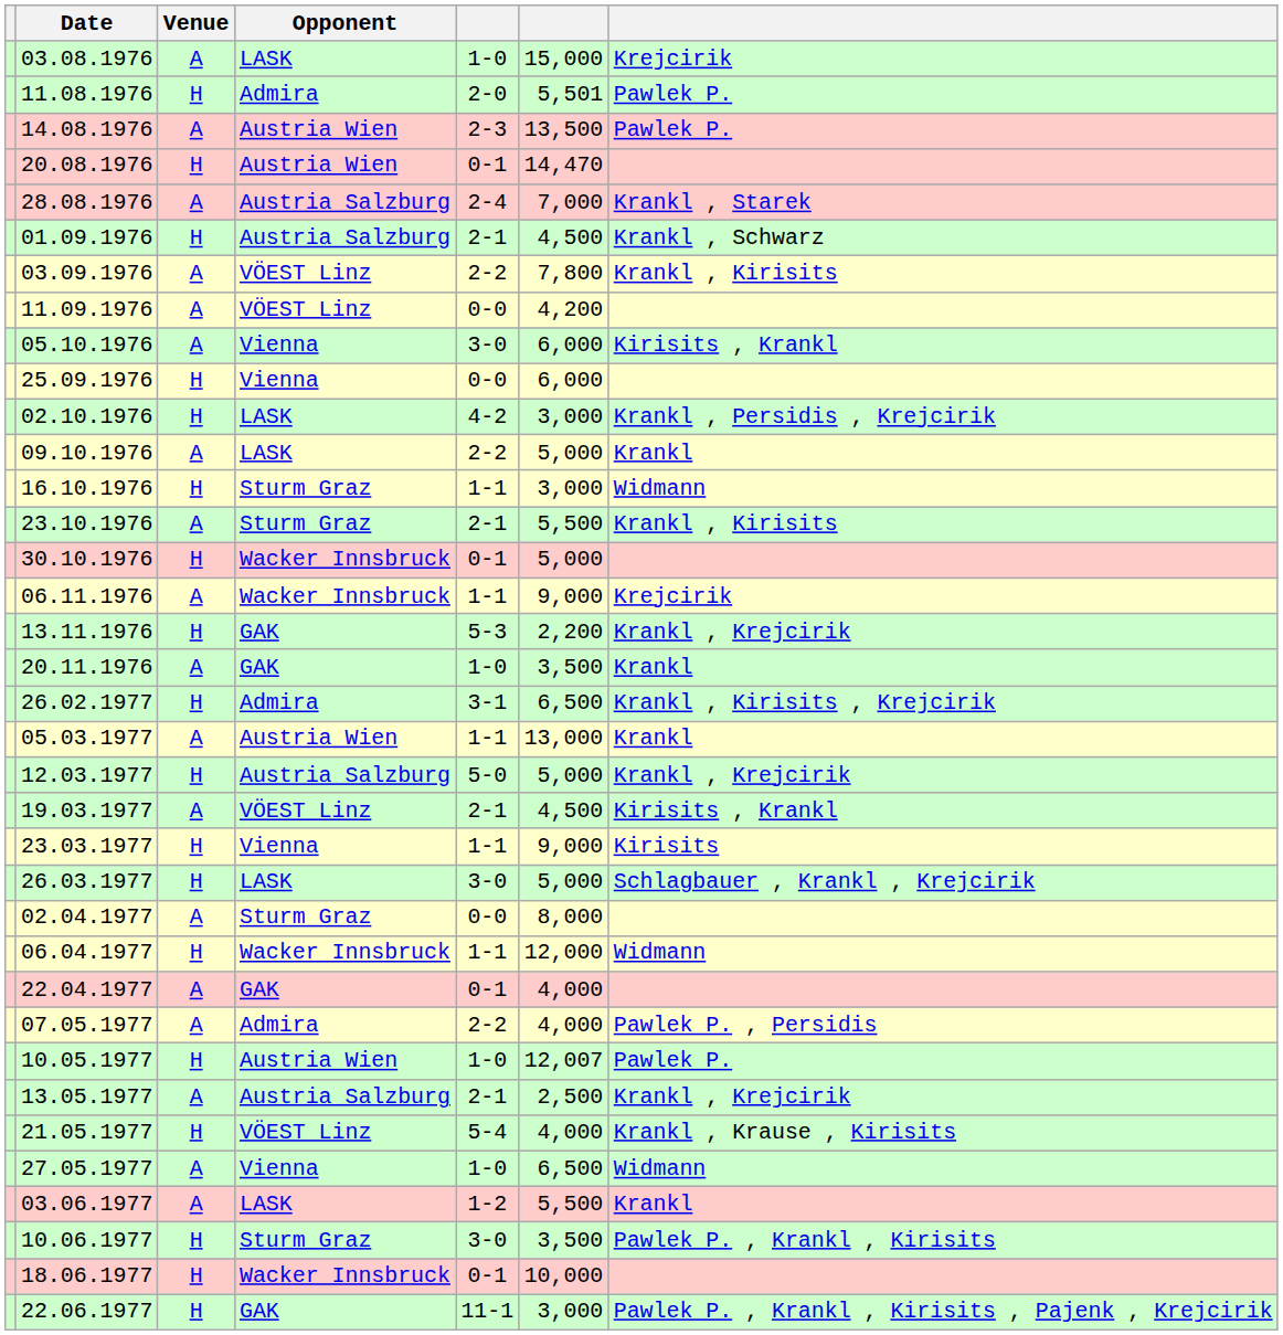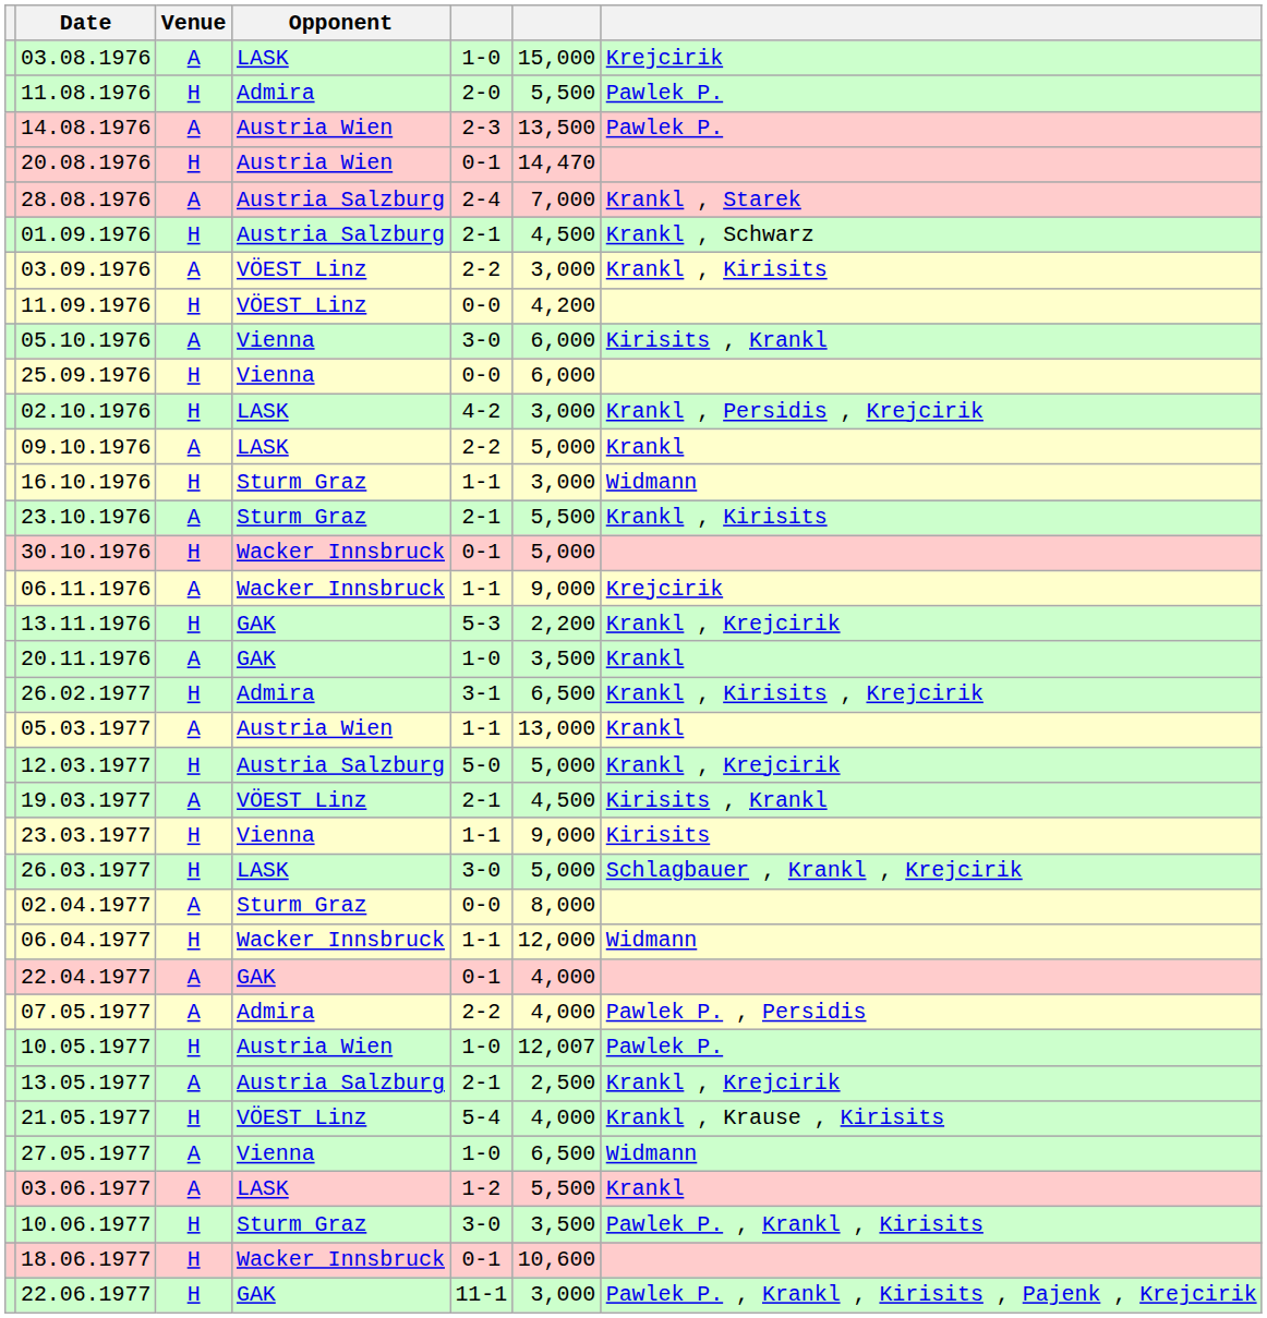 <table class="wikitable" Style="text-align: center">
 <tr>
 <th></th>
 <th>Date</th>
 <th>Venue</th>
 <th>Opponent</th>
 <th></th>
 <th></th>
 <th></th>
 </tr>
 <tr style="background:#cfc">
 <td></td>
 <td>03.08.1976</td>
 <td><a href='#'>A</a></td>
 <td align="left"><a href='#'>LASK</a></td>
 <td>1-0</td>
 <td align="right">15,000</td>
 <td align="left"><a href='#'>Krejcirik</a> </td>
 </tr>
 <tr style="background:#cfc">
 <td></td>
 <td>11.08.1976</td>
 <td><a href='#'>H</a></td>
 <td align="left"><a href='#'>Admira</a></td>
 <td>2-0</td>
-<td align="right">5,501</td>
+<td align="right">5,500</td>
 <td align="left"><a href='#'>Pawlek P.</a>  </td>
 </tr>
 <tr style="background:#fcc">
 <td></td>
 <td>14.08.1976</td>
 <td><a href='#'>A</a></td>
 <td align="left"><a href='#'>Austria Wien</a></td>
 <td>2-3</td>
 <td align="right">13,500</td>
 <td align="left"><a href='#'>Pawlek P.</a>  </td>
 </tr>
 <tr style="background:#fcc">
 <td></td>
 <td>20.08.1976</td>
 <td><a href='#'>H</a></td>
 <td align="left"><a href='#'>Austria Wien</a></td>
 <td>0-1</td>
 <td align="right">14,470</td>
 <td align="left"></td>
 </tr>
 <tr style="background:#fcc">
 <td></td>
 <td>28.08.1976</td>
 <td><a href='#'>A</a></td>
 <td align="left"><a href='#'>Austria Salzburg</a></td>
 <td>2-4</td>
 <td align="right">7,000</td>
 <td align="left"><a href='#'>Krankl</a> , <a href='#'>Starek</a> </td>
 </tr>
 <tr style="background:#cfc">
 <td></td>
 <td>01.09.1976</td>
 <td><a href='#'>H</a></td>
 <td align="left"><a href='#'>Austria Salzburg</a></td>
 <td>2-1</td>
 <td align="right">4,500</td>
 <td align="left"><a href='#'>Krankl</a> , Schwarz </td>
 </tr>
 <tr style="background:#ffc">
 <td></td>
 <td>03.09.1976</td>
 <td><a href='#'>A</a></td>
 <td align="left"><a href='#'>VÖEST Linz</a></td>
 <td>2-2</td>
-<td align="right">7,800</td>
+<td align="right">3,000</td>
 <td align="left"><a href='#'>Krankl</a> , <a href='#'>Kirisits</a> </td>
 </tr>
 <tr style="background:#ffc">
 <td></td>
 <td>11.09.1976</td>
-<td><a href='#'>A</a></td>
+<td><a href='#'>H</a></td>
 <td align="left"><a href='#'>VÖEST Linz</a></td>
 <td>0-0</td>
 <td align="right">4,200</td>
 <td align="left"></td>
 </tr>
 <tr style="background:#cfc">
 <td></td>
 <td>05.10.1976</td>
 <td><a href='#'>A</a></td>
 <td align="left"><a href='#'>Vienna</a></td>
 <td>3-0</td>
 <td align="right">6,000</td>
 <td align="left"><a href='#'>Kirisits</a>  , <a href='#'>Krankl</a> </td>
 </tr>
 <tr style="background:#ffc">
 <td></td>
 <td>25.09.1976</td>
 <td><a href='#'>H</a></td>
 <td align="left"><a href='#'>Vienna</a></td>
 <td>0-0</td>
 <td align="right">6,000</td>
 <td align="left"></td>
 </tr>
 <tr style="background:#cfc">
 <td></td>
 <td>02.10.1976</td>
 <td><a href='#'>H</a></td>
 <td align="left"><a href='#'>LASK</a></td>
 <td>4-2</td>
 <td align="right">3,000</td>
 <td align="left"><a href='#'>Krankl</a>  , <a href='#'>Persidis</a> , <a href='#'>Krejcirik</a> </td>
 </tr>
 <tr style="background:#ffc">
 <td></td>
 <td>09.10.1976</td>
 <td><a href='#'>A</a></td>
 <td align="left"><a href='#'>LASK</a></td>
 <td>2-2</td>
 <td align="right">5,000</td>
 <td align="left"><a href='#'>Krankl</a>  </td>
 </tr>
 <tr style="background:#ffc">
 <td></td>
 <td>16.10.1976</td>
 <td><a href='#'>H</a></td>
 <td align="left"><a href='#'>Sturm Graz</a></td>
 <td>1-1</td>
 <td align="right">3,000</td>
 <td align="left"><a href='#'>Widmann</a> </td>
 </tr>
 <tr style="background:#cfc">
 <td></td>
 <td>23.10.1976</td>
 <td><a href='#'>A</a></td>
 <td align="left"><a href='#'>Sturm Graz</a></td>
 <td>2-1</td>
 <td align="right">5,500</td>
 <td align="left"><a href='#'>Krankl</a> , <a href='#'>Kirisits</a> </td>
 </tr>
 <tr style="background:#fcc">
 <td></td>
 <td>30.10.1976</td>
 <td><a href='#'>H</a></td>
 <td align="left"><a href='#'>Wacker Innsbruck</a></td>
 <td>0-1</td>
 <td align="right">5,000</td>
 <td align="left"></td>
 </tr>
 <tr style="background:#ffc">
 <td></td>
 <td>06.11.1976</td>
 <td><a href='#'>A</a></td>
 <td align="left"><a href='#'>Wacker Innsbruck</a></td>
 <td>1-1</td>
 <td align="right">9,000</td>
 <td align="left"><a href='#'>Krejcirik</a> </td>
 </tr>
 <tr style="background:#cfc">
 <td></td>
 <td>13.11.1976</td>
 <td><a href='#'>H</a></td>
 <td align="left"><a href='#'>GAK</a></td>
 <td>5-3</td>
 <td align="right">2,200</td>
 <td align="left"><a href='#'>Krankl</a>  , <a href='#'>Krejcirik</a>   </td>
 </tr>
 <tr style="background:#cfc">
 <td></td>
 <td>20.11.1976</td>
 <td><a href='#'>A</a></td>
 <td align="left"><a href='#'>GAK</a></td>
 <td>1-0</td>
 <td align="right">3,500</td>
 <td align="left"><a href='#'>Krankl</a> </td>
 </tr>
 <tr style="background:#cfc">
 <td></td>
 <td>26.02.1977</td>
 <td><a href='#'>H</a></td>
 <td align="left"><a href='#'>Admira</a></td>
 <td>3-1</td>
 <td align="right">6,500</td>
 <td align="left"><a href='#'>Krankl</a> , <a href='#'>Kirisits</a> , <a href='#'>Krejcirik</a> </td>
 </tr>
 <tr style="background:#ffc">
 <td></td>
 <td>05.03.1977</td>
 <td><a href='#'>A</a></td>
 <td align="left"><a href='#'>Austria Wien</a></td>
 <td>1-1</td>
 <td align="right">13,000</td>
 <td align="left"><a href='#'>Krankl</a> </td>
 </tr>
 <tr style="background:#cfc">
 <td></td>
 <td>12.03.1977</td>
 <td><a href='#'>H</a></td>
 <td align="left"><a href='#'>Austria Salzburg</a></td>
 <td>5-0</td>
 <td align="right">5,000</td>
 <td align="left"><a href='#'>Krankl</a>    , <a href='#'>Krejcirik</a> </td>
 </tr>
 <tr style="background:#cfc">
 <td></td>
 <td>19.03.1977</td>
 <td><a href='#'>A</a></td>
 <td align="left"><a href='#'>VÖEST Linz</a></td>
 <td>2-1</td>
 <td align="right">4,500</td>
 <td align="left"><a href='#'>Kirisits</a> , <a href='#'>Krankl</a> </td>
 </tr>
 <tr style="background:#ffc">
 <td></td>
 <td>23.03.1977</td>
 <td><a href='#'>H</a></td>
 <td align="left"><a href='#'>Vienna</a></td>
 <td>1-1</td>
 <td align="right">9,000</td>
 <td align="left"><a href='#'>Kirisits</a> </td>
 </tr>
 <tr style="background:#cfc">
 <td></td>
 <td>26.03.1977</td>
 <td><a href='#'>H</a></td>
 <td align="left"><a href='#'>LASK</a></td>
 <td>3-0</td>
 <td align="right">5,000</td>
 <td align="left"><a href='#'>Schlagbauer</a> , <a href='#'>Krankl</a> , <a href='#'>Krejcirik</a> </td>
 </tr>
 <tr style="background:#ffc">
 <td></td>
 <td>02.04.1977</td>
 <td><a href='#'>A</a></td>
 <td align="left"><a href='#'>Sturm Graz</a></td>
 <td>0-0</td>
 <td align="right">8,000</td>
 <td align="left"></td>
 </tr>
 <tr style="background:#ffc">
 <td></td>
 <td>06.04.1977</td>
 <td><a href='#'>H</a></td>
 <td align="left"><a href='#'>Wacker Innsbruck</a></td>
 <td>1-1</td>
 <td align="right">12,000</td>
 <td align="left"><a href='#'>Widmann</a> </td>
 </tr>
 <tr style="background:#fcc">
 <td></td>
 <td>22.04.1977</td>
 <td><a href='#'>A</a></td>
 <td align="left"><a href='#'>GAK</a></td>
 <td>0-1</td>
 <td align="right">4,000</td>
 <td align="left"></td>
 </tr>
 <tr style="background:#ffc">
 <td></td>
 <td>07.05.1977</td>
 <td><a href='#'>A</a></td>
 <td align="left"><a href='#'>Admira</a></td>
 <td>2-2</td>
 <td align="right">4,000</td>
 <td align="left"><a href='#'>Pawlek P.</a> , <a href='#'>Persidis</a> </td>
 </tr>
 <tr style="background:#cfc">
 <td></td>
 <td>10.05.1977</td>
 <td><a href='#'>H</a></td>
 <td align="left"><a href='#'>Austria Wien</a></td>
 <td>1-0</td>
 <td align="right">12,007</td>
 <td align="left"><a href='#'>Pawlek P.</a> </td>
 </tr>
 <tr style="background:#cfc">
 <td></td>
 <td>13.05.1977</td>
 <td><a href='#'>A</a></td>
 <td align="left"><a href='#'>Austria Salzburg</a></td>
 <td>2-1</td>
 <td align="right">2,500</td>
 <td align="left"><a href='#'>Krankl</a> , <a href='#'>Krejcirik</a> </td>
 </tr>
 <tr style="background:#cfc">
 <td></td>
 <td>21.05.1977</td>
 <td><a href='#'>H</a></td>
 <td align="left"><a href='#'>VÖEST Linz</a></td>
 <td>5-4</td>
 <td align="right">4,000</td>
 <td align="left"><a href='#'>Krankl</a>  , Krause , <a href='#'>Kirisits</a>  </td>
 </tr>
 <tr style="background:#cfc">
 <td></td>
 <td>27.05.1977</td>
 <td><a href='#'>A</a></td>
 <td align="left"><a href='#'>Vienna</a></td>
 <td>1-0</td>
 <td align="right">6,500</td>
 <td align="left"><a href='#'>Widmann</a> </td>
 </tr>
 <tr style="background:#fcc">
 <td></td>
 <td>03.06.1977</td>
 <td><a href='#'>A</a></td>
 <td align="left"><a href='#'>LASK</a></td>
 <td>1-2</td>
 <td align="right">5,500</td>
 <td align="left"><a href='#'>Krankl</a> </td>
 </tr>
 <tr style="background:#cfc">
 <td></td>
 <td>10.06.1977</td>
 <td><a href='#'>H</a></td>
 <td align="left"><a href='#'>Sturm Graz</a></td>
 <td>3-0</td>
 <td align="right">3,500</td>
 <td align="left"><a href='#'>Pawlek P.</a> , <a href='#'>Krankl</a> , <a href='#'>Kirisits</a> </td>
 </tr>
 <tr style="background:#fcc">
 <td></td>
 <td>18.06.1977</td>
 <td><a href='#'>H</a></td>
 <td align="left"><a href='#'>Wacker Innsbruck</a></td>
 <td>0-1</td>
-<td align="right">10,000</td>
+<td align="right">10,600</td>
 <td align="left"></td>
 </tr>
 <tr style="background:#cfc">
 <td></td>
 <td>22.06.1977</td>
 <td><a href='#'>H</a></td>
 <td align="left"><a href='#'>GAK</a></td>
 <td>11-1</td>
 <td align="right">3,000</td>
 <td align="left"><a href='#'>Pawlek P.</a> , <a href='#'>Krankl</a>       , <a href='#'>Kirisits</a> , <a href='#'>Pajenk</a> , <a href='#'>Krejcirik</a> </td>
 </tr>
 </table>
